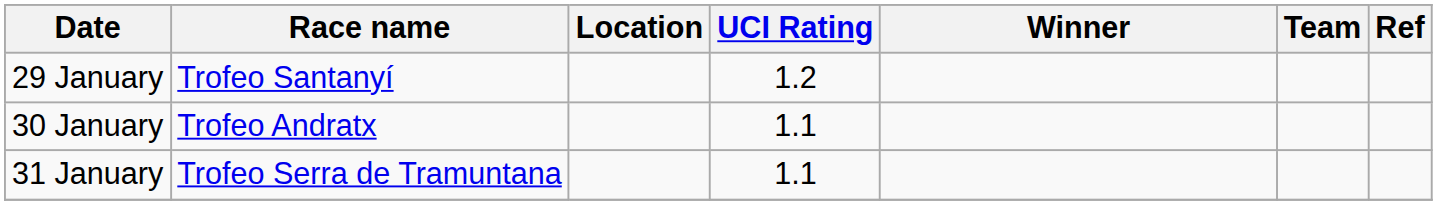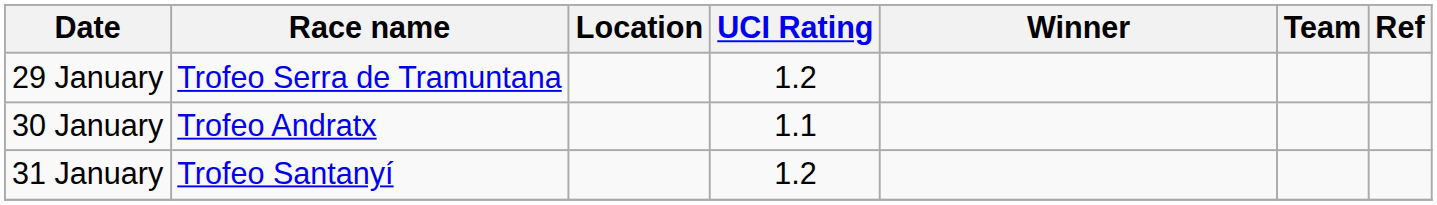 <table class="wikitable sortable">
 <tr>
 <th>Date</th>
 <th>Race name</th>
 <th>Location</th>
 <th><a href='#'>UCI Rating</a></th>
 <th width=200px>Winner</th>
 <th>Team</th>
 <th>Ref</th>
 </tr>
 <tr>
 <td>29 January</td>
-<td><a href='#'>Trofeo Santanyí</a></td>
+<td><a href='#'>Trofeo Serra de Tramuntana</a></td>
 <td></td>
 <td align=center>1.2</td>
 <td></td>
 <td></td>
 <td align=center></td>
 </tr>
 <tr>
 <td>30 January</td>
 <td><a href='#'>Trofeo Andratx</a></td>
 <td></td>
 <td align=center>1.1</td>
 <td></td>
 <td></td>
 <td align=center></td>
 </tr>
 <tr>
 <td>31 January</td>
-<td><a href='#'>Trofeo Serra de Tramuntana</a></td>
+<td><a href='#'>Trofeo Santanyí</a></td>
 <td></td>
-<td align=center>1.1</td>
+<td align=center>1.2</td>
 <td></td>
 <td></td>
 <td align=center></td>
 </tr>
 <tr>
 </tr>
 </table>
